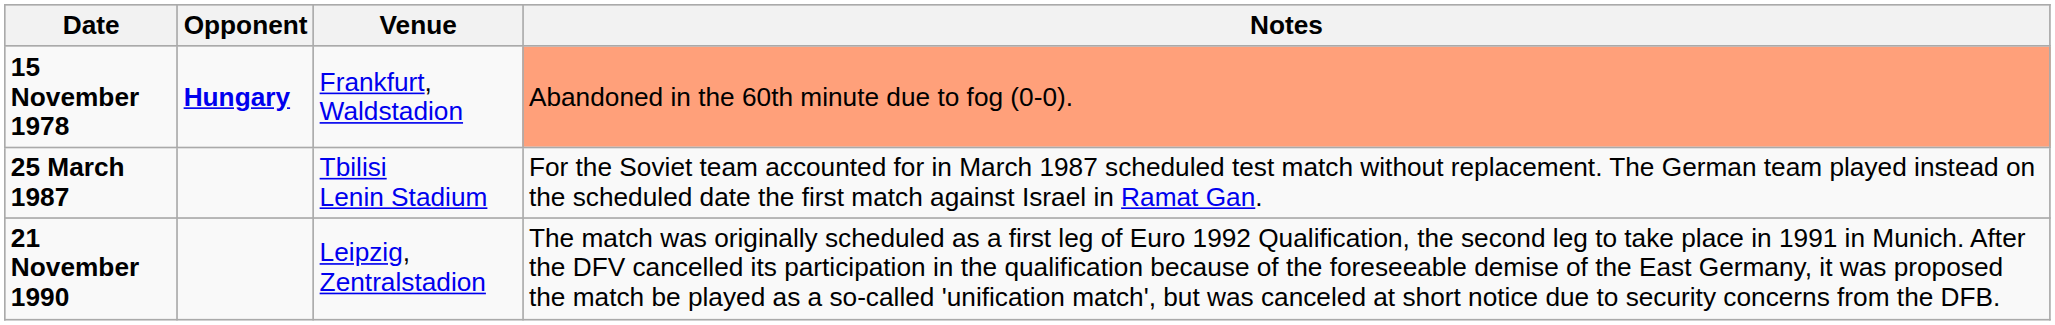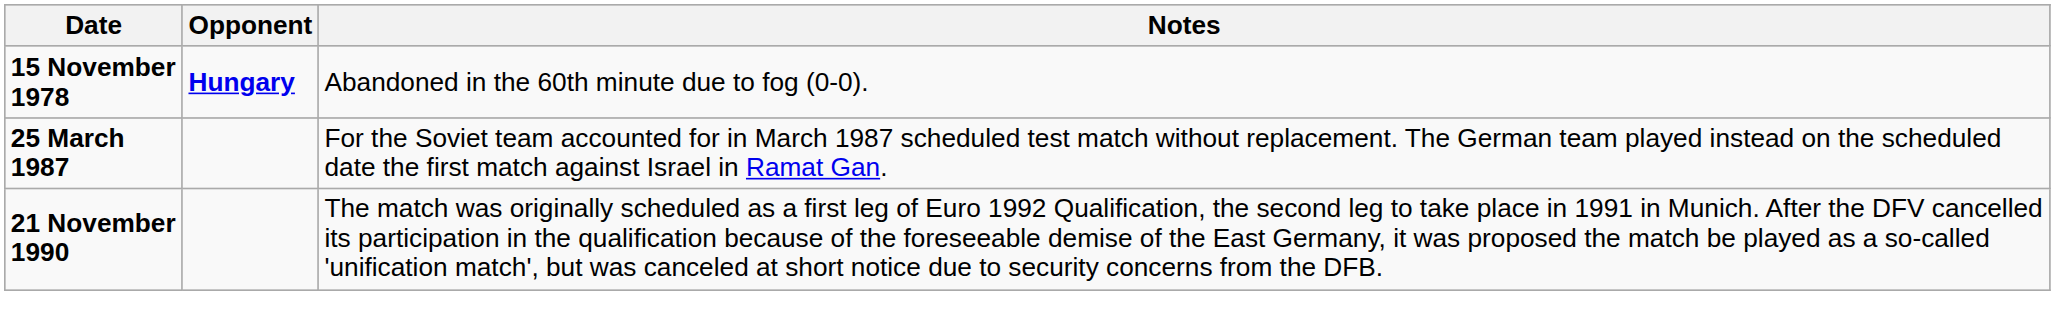 <table class="wikitable">
 <tr>
 <th>Date</th>
 <th style="width–140px">Opponent</th>
-<th>Venue</th>
 <th>Notes</th>
 </tr>
 <tr>
 <td><strong>15 November 1978</strong></td>
 <td><strong> <a href='#'>Hungary</a></strong></td>
-<td><a href='#'>Frankfurt</a>, <a href='#'>Waldstadion</a></td>
-<td style="background: lightsalmon;">Abandoned in the 60th minute due to fog (0-0).</td>
+<td>Abandoned in the 60th minute due to fog (0-0).</td>
 </tr>
 <tr>
 <td><strong>25 March 1987</strong></td>
 <td></td>
-<td><a href='#'>Tbilisi</a><br><a href='#'>Lenin Stadium</a></td>
 <td>For the Soviet team accounted for in March 1987 scheduled test match without replacement. The German team played instead on the scheduled date the first match against Israel in <a href='#'>Ramat Gan</a>.</td>
 </tr>
 <tr>
 <td><strong>21 November 1990</strong></td>
 <td></td>
-<td><a href='#'>Leipzig</a>, <a href='#'>Zentralstadion</a></td>
 <td>The match was originally scheduled as a first leg of Euro 1992 Qualification, the second leg to take place in 1991 in Munich. After the DFV cancelled its participation in the qualification because of the foreseeable demise of the East Germany, it was proposed the match be played as a so-called 'unification match', but was canceled at short notice due to security concerns from the DFB.</td>
 </tr>
 </table>
